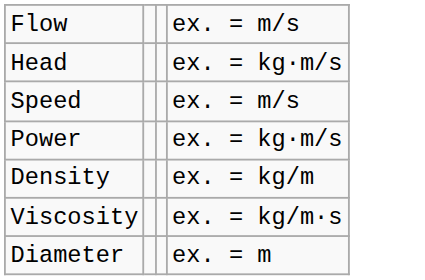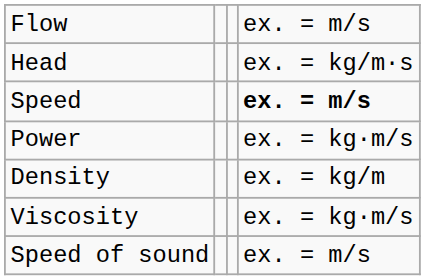 <table class="wikitable">
 <tr>
 <td>Flow</td>
 <td></td>
 <td></td>
 <td>ex. = m/s</td>
 </tr>
 <tr>
 <td>Head</td>
 <td></td>
 <td></td>
-<td>ex. = kg·m/s</td>
+<td>ex. = kg/m·s</td>
 </tr>
 <tr>
 <td>Speed</td>
 <td></td>
 <td></td>
-<td>ex. = m/s</td>
+<td><strong>ex. = m/s</strong></td>
 </tr>
 <tr>
 <td>Power</td>
 <td></td>
 <td></td>
 <td>ex. = kg·m/s</td>
 </tr>
 <tr>
 <td>Density</td>
 <td></td>
 <td></td>
 <td>ex. = kg/m</td>
 </tr>
 <tr>
 <td>Viscosity</td>
 <td></td>
 <td></td>
-<td>ex. = kg/m·s</td>
+<td>ex. = kg·m/s</td>
 </tr>
 <tr>
-<td>Diameter</td>
+<td>Speed of sound</td>
 <td></td>
 <td></td>
-<td>ex. = m</td>
+<td>ex. = m/s</td>
 </tr>
 </table>
